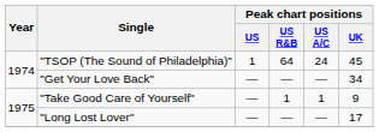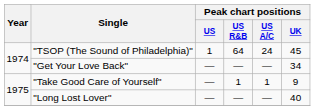 <table class="wikitable" style="text-align:center;">
 <tr>
 <th rowspan="2">Year</th>
 <th rowspan="2">Single</th>
 <th colspan="4">Peak chart positions</th>
 </tr>
 <tr style="font-size:smaller;">
 <th width="40"><a href='#'>US</a><br></th>
 <th width="40"><a href='#'>US<br>R&B</a><br></th>
 <th width="40"><a href='#'>US<br>A/C</a><br></th>
 <th width="40"><a href='#'>UK</a><br></th>
 </tr>
 <tr>
 <td rowspan="2">1974</td>
 <td align="left">"TSOP (The Sound of Philadelphia)"</td>
 <td>1</td>
 <td>64</td>
 <td>24</td>
 <td>45</td>
 </tr>
 <tr>
 <td align="left">"Get Your Love Back"</td>
 <td>—</td>
 <td>—</td>
 <td>—</td>
 <td>34</td>
 </tr>
 <tr>
 <td rowspan="2">1975</td>
 <td align="left">"Take Good Care of Yourself"</td>
 <td>—</td>
 <td>1</td>
 <td>1</td>
 <td>9</td>
 </tr>
 <tr>
 <td align="left">"Long Lost Lover"</td>
 <td>—</td>
 <td>—</td>
 <td>—</td>
-<td>17</td>
+<td>40</td>
 </tr>
 <tr>
 </tr>
 </table>
